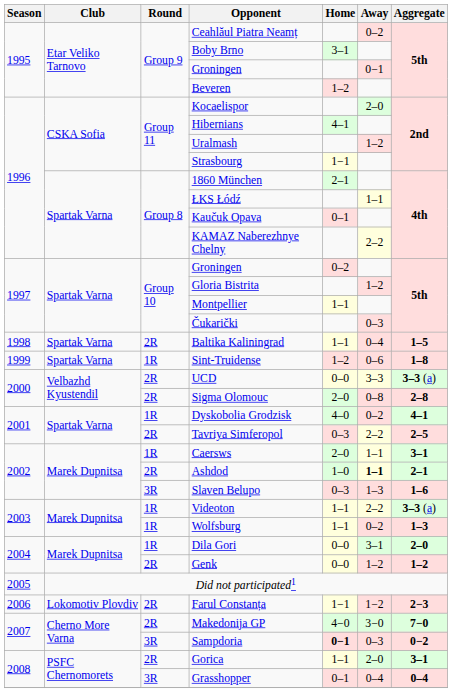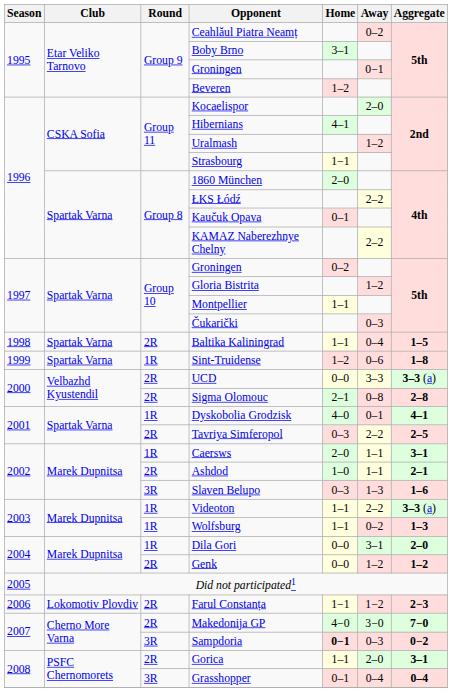 <table class="wikitable" style="text-align:left">
 <tr>
 <th>Season</th>
 <th>Club</th>
 <th>Round</th>
 <th>Opponent</th>
 <th>Home</th>
 <th>Away</th>
 <th>Aggregate</th>
 </tr>
 <tr>
 <td rowspan="4"><a href='#'>1995</a></td>
 <td rowspan="4"><a href='#'>Etar Veliko Tarnovo</a></td>
 <td rowspan="4"><a href='#'>Group 9</a></td>
 <td> <a href='#'>Ceahlăul Piatra Neamț</a></td>
 <td></td>
 <td bgcolor="#ffdddd" style="text-align:center;">0–2</td>
 <td rowspan="4" bgcolor="#ffdddd" style="text-align:center;"><strong>5th</strong></td>
 </tr>
 <tr>
 <td> <a href='#'>Boby Brno</a></td>
 <td bgcolor="#ddffdd" style="text-align:center;">3–1</td>
 <td></td>
 </tr>
 <tr>
 <td> <a href='#'>Groningen</a></td>
 <td></td>
 <td bgcolor="#ffdddd" style="text-align:center;">0−1</td>
 </tr>
 <tr>
 <td> <a href='#'>Beveren</a></td>
 <td bgcolor="#ffdddd" style="text-align:center;">1–2</td>
 <td></td>
 </tr>
 <tr>
 <td rowspan="8"><a href='#'>1996</a></td>
 <td rowspan="4"><a href='#'>CSKA Sofia</a></td>
 <td rowspan="4"><a href='#'>Group 11</a></td>
 <td> <a href='#'>Kocaelispor</a></td>
 <td></td>
 <td bgcolor="#ddffdd" style="text-align:center;">2–0</td>
 <td rowspan="4" bgcolor="#ffdddd" style="text-align:center;"><strong>2nd</strong></td>
 </tr>
 <tr>
 <td> <a href='#'>Hibernians</a></td>
 <td bgcolor="#ddffdd" style="text-align:center;">4–1</td>
 <td></td>
 </tr>
 <tr>
 <td> <a href='#'>Uralmash</a></td>
 <td></td>
 <td bgcolor="#ffdddd" style="text-align:center;">1–2</td>
 </tr>
 <tr>
 <td> <a href='#'>Strasbourg</a></td>
 <td bgcolor="#ffffdd" style="text-align:center;">1−1</td>
 <td></td>
 </tr>
 <tr>
 <td rowspan="4"><a href='#'>Spartak Varna</a></td>
 <td rowspan="4"><a href='#'>Group 8</a></td>
 <td> <a href='#'>1860 München</a></td>
-<td bgcolor="#ddffdd" style="text-align:center;">2–1</td>
+<td bgcolor="#ddffdd" style="text-align:center;">2–0</td>
 <td></td>
 <td rowspan="4" bgcolor="#ffdddd" style="text-align:center;"><strong>4th</strong></td>
 </tr>
 <tr>
 <td> <a href='#'>ŁKS Łódź</a></td>
 <td></td>
-<td bgcolor="#ffffdd" style="text-align:center;">1–1</td>
+<td bgcolor="#ffffdd" style="text-align:center;">2–2</td>
 </tr>
 <tr>
 <td> <a href='#'>Kaučuk Opava</a></td>
 <td bgcolor="#ffdddd" style="text-align:center;">0–1</td>
 <td></td>
 </tr>
 <tr>
 <td> <a href='#'>KAMAZ Naberezhnye Chelny</a></td>
 <td></td>
 <td bgcolor="#ffffdd" style="text-align:center;">2–2</td>
 </tr>
 <tr>
 <td rowspan="4"><a href='#'>1997</a></td>
 <td rowspan="4"><a href='#'>Spartak Varna</a></td>
 <td rowspan="4"><a href='#'>Group 10</a></td>
 <td> <a href='#'>Groningen</a></td>
 <td bgcolor="#ffdddd" style="text-align:center;">0–2</td>
 <td></td>
 <td rowspan="4" bgcolor="#ffdddd" style="text-align:center;"><strong>5th</strong></td>
 </tr>
 <tr>
 <td> <a href='#'>Gloria Bistrita</a></td>
 <td></td>
 <td bgcolor="#ffdddd" style="text-align:center;">1–2</td>
 </tr>
 <tr>
 <td> <a href='#'>Montpellier</a></td>
 <td bgcolor="#ffffdd" style="text-align:center;">1–1</td>
 <td></td>
 </tr>
 <tr>
 <td> <a href='#'>Čukarički</a></td>
 <td></td>
 <td bgcolor="#ffdddd" style="text-align:center;">0–3</td>
 </tr>
 <tr>
 <td><a href='#'>1998</a></td>
 <td><a href='#'>Spartak Varna</a></td>
 <td><a href='#'>2R</a></td>
 <td> <a href='#'>Baltika Kaliningrad</a></td>
 <td bgcolor="#ffffdd" style="text-align:center;">1–1</td>
 <td bgcolor="#ffdddd" style="text-align:center;">0–4</td>
 <td bgcolor="#ffdddd" style="text-align:center;"><strong>1–5</strong></td>
 </tr>
 <tr>
 <td><a href='#'>1999</a></td>
 <td><a href='#'>Spartak Varna</a></td>
 <td><a href='#'>1R</a></td>
 <td> <a href='#'>Sint-Truidense</a></td>
 <td bgcolor="#ffdddd" style="text-align:center;">1–2</td>
 <td bgcolor="#ffdddd" style="text-align:center;">0–6</td>
 <td bgcolor="#ffdddd" style="text-align:center;"><strong>1–8</strong></td>
 </tr>
 <tr>
 <td rowspan="2"><a href='#'>2000</a></td>
 <td rowspan="2"><a href='#'>Velbazhd Kyustendil</a></td>
 <td><a href='#'>2R</a></td>
 <td> <a href='#'>UCD</a></td>
 <td bgcolor="#ffffdd" style="text-align:center;">0–0</td>
 <td bgcolor="#ffffdd" style="text-align:center;">3–3</td>
 <td bgcolor="#ddffdd" style="text-align:center;"><strong>3–3</strong> (<a href='#'>a</a>)</td>
 </tr>
 <tr>
 <td><a href='#'>2R</a></td>
 <td> <a href='#'>Sigma Olomouc</a></td>
-<td bgcolor="#ddffdd" style="text-align:center;">2–0</td>
+<td bgcolor="#ddffdd" style="text-align:center;">2–1</td>
 <td bgcolor="#ffdddd" style="text-align:center;">0–8</td>
 <td bgcolor="#ffdddd" style="text-align:center;"><strong>2–8</strong></td>
 </tr>
 <tr>
 <td rowspan="2"><a href='#'>2001</a></td>
 <td rowspan="2"><a href='#'>Spartak Varna</a></td>
 <td><a href='#'>1R</a></td>
 <td> <a href='#'>Dyskobolia Grodzisk</a></td>
 <td bgcolor="#ddffdd" style="text-align:center;">4–0</td>
-<td bgcolor="#ffdddd" style="text-align:center;">0–2</td>
+<td bgcolor="#ffdddd" style="text-align:center;">0–1</td>
 <td bgcolor="#ddffdd" style="text-align:center;"><strong>4–1</strong></td>
 </tr>
 <tr>
 <td><a href='#'>2R</a></td>
 <td> <a href='#'>Tavriya Simferopol</a></td>
 <td bgcolor="#ffdddd" style="text-align:center;">0–3</td>
 <td bgcolor="#ffffdd" style="text-align:center;">2–2</td>
 <td bgcolor="#ffdddd" style="text-align:center;"><strong>2–5</strong></td>
 </tr>
 <tr>
 <td rowspan="3"><a href='#'>2002</a></td>
 <td rowspan="3"><a href='#'>Marek Dupnitsa</a></td>
 <td><a href='#'>1R</a></td>
 <td> <a href='#'>Caersws</a></td>
 <td bgcolor="#ddffdd" style="text-align:center;">2–0</td>
 <td bgcolor="#ffffdd" style="text-align:center;">1–1</td>
 <td bgcolor="#ddffdd" style="text-align:center;"><strong>3–1</strong></td>
 </tr>
 <tr>
 <td><a href='#'>2R</a></td>
 <td> <a href='#'>Ashdod</a></td>
 <td bgcolor="#ddffdd" style="text-align:center;">1–0</td>
-<td bgcolor="#ffffdd" style="text-align:center;"><strong>1–1</strong></td>
+<td bgcolor="#ffffdd" style="text-align:center;">1–1</td>
 <td bgcolor="#ddffdd" style="text-align:center;"><strong>2–1</strong></td>
 </tr>
 <tr>
 <td><a href='#'>3R</a></td>
 <td> <a href='#'>Slaven Belupo</a></td>
 <td bgcolor="#ffdddd" style="text-align:center;">0–3</td>
 <td bgcolor="#ffdddd" style="text-align:center;">1–3</td>
 <td bgcolor="#ffdddd" style="text-align:center;"><strong>1–6</strong></td>
 </tr>
 <tr>
 <td rowspan="2"><a href='#'>2003</a></td>
 <td rowspan="2"><a href='#'>Marek Dupnitsa</a></td>
 <td><a href='#'>1R</a></td>
 <td> <a href='#'>Videoton</a></td>
 <td bgcolor="#ffffdd" style="text-align:center;">1–1</td>
 <td bgcolor="#ffffdd" style="text-align:center;">2–2</td>
 <td bgcolor="#ddffdd" style="text-align:center;"><strong>3–3</strong> (<a href='#'>a</a>)</td>
 </tr>
 <tr>
 <td><a href='#'>1R</a></td>
 <td> <a href='#'>Wolfsburg</a></td>
 <td bgcolor="#ffffdd" style="text-align:center;">1–1</td>
 <td bgcolor="#ffdddd" style="text-align:center;">0–2</td>
 <td bgcolor="#ffdddd" style="text-align:center;"><strong>1–3</strong></td>
 </tr>
 <tr>
 <td rowspan="2"><a href='#'>2004</a></td>
 <td rowspan="2"><a href='#'>Marek Dupnitsa</a></td>
 <td><a href='#'>1R</a></td>
 <td> <a href='#'>Dila Gori</a></td>
 <td bgcolor="#ffffdd" style="text-align:center;">0–0</td>
 <td bgcolor="#ddffdd" style="text-align:center;">3–1</td>
 <td bgcolor="#ddffdd" style="text-align:center;"><strong>2–0</strong></td>
 </tr>
 <tr>
 <td><a href='#'>2R</a></td>
 <td> <a href='#'>Genk</a></td>
 <td bgcolor="#ffffdd" style="text-align:center;">0–0</td>
 <td bgcolor="#ffdddd" style="text-align:center;">1–2</td>
 <td bgcolor="#ffdddd" style="text-align:center;"><strong>1–2</strong></td>
 </tr>
 <tr>
 <td><a href='#'>2005</a></td>
 <td colspan=6 style="text-align:center;"><em>Did not participated</em><a href='#'><sup>1</sup></a></td>
 </tr>
 <tr>
 <td><a href='#'>2006</a></td>
 <td><a href='#'>Lokomotiv Plovdiv</a></td>
 <td><a href='#'>2R</a></td>
 <td> <a href='#'>Farul Constanța</a></td>
 <td bgcolor="#ffffdd" style="text-align:center;">1−1</td>
 <td bgcolor="#ffdddd" style="text-align:center;">1−2</td>
 <td bgcolor="#ffdddd" style="text-align:center;"><strong>2−3</strong></td>
 </tr>
 <tr>
 <td rowspan="2"><a href='#'>2007</a></td>
 <td rowspan="2"><a href='#'>Cherno More Varna</a></td>
 <td><a href='#'>2R</a></td>
 <td> <a href='#'>Makedonija GP</a></td>
 <td bgcolor="#ddffdd" style="text-align:center;">4−0</td>
 <td bgcolor="#ddffdd" style="text-align:center;">3−0</td>
 <td bgcolor="#ddffdd" style="text-align:center;"><strong>7−0</strong></td>
 </tr>
 <tr>
 <td><a href='#'>3R</a></td>
 <td> <a href='#'>Sampdoria</a></td>
 <td bgcolor="#ffdddd" style="text-align:center;"><strong>0−1</strong></td>
 <td bgcolor="#ffdddd" style="text-align:center;">0–3</td>
 <td bgcolor="#ffdddd" style="text-align:center;"><strong>0−2</strong></td>
 </tr>
 <tr>
 <td rowspan="2"><a href='#'>2008</a></td>
 <td rowspan="2"><a href='#'>PSFC Chernomorets</a></td>
 <td><a href='#'>2R</a></td>
 <td> <a href='#'>Gorica</a></td>
 <td bgcolor="#ffffdd" style="text-align:center;">1–1</td>
 <td bgcolor="#ddffdd" style="text-align:center;">2–0</td>
 <td bgcolor="#ddffdd" style="text-align:center;"><strong>3–1</strong></td>
 </tr>
 <tr>
 <td><a href='#'>3R</a></td>
 <td> <a href='#'>Grasshopper</a></td>
 <td bgcolor="#ffdddd" style="text-align:center;">0–1</td>
 <td bgcolor="#ffdddd" style="text-align:center;">0–4</td>
 <td bgcolor="#ffdddd" style="text-align:center;"><strong>0–4</strong></td>
 </tr>
 <tr>
 </tr>
 </table>
